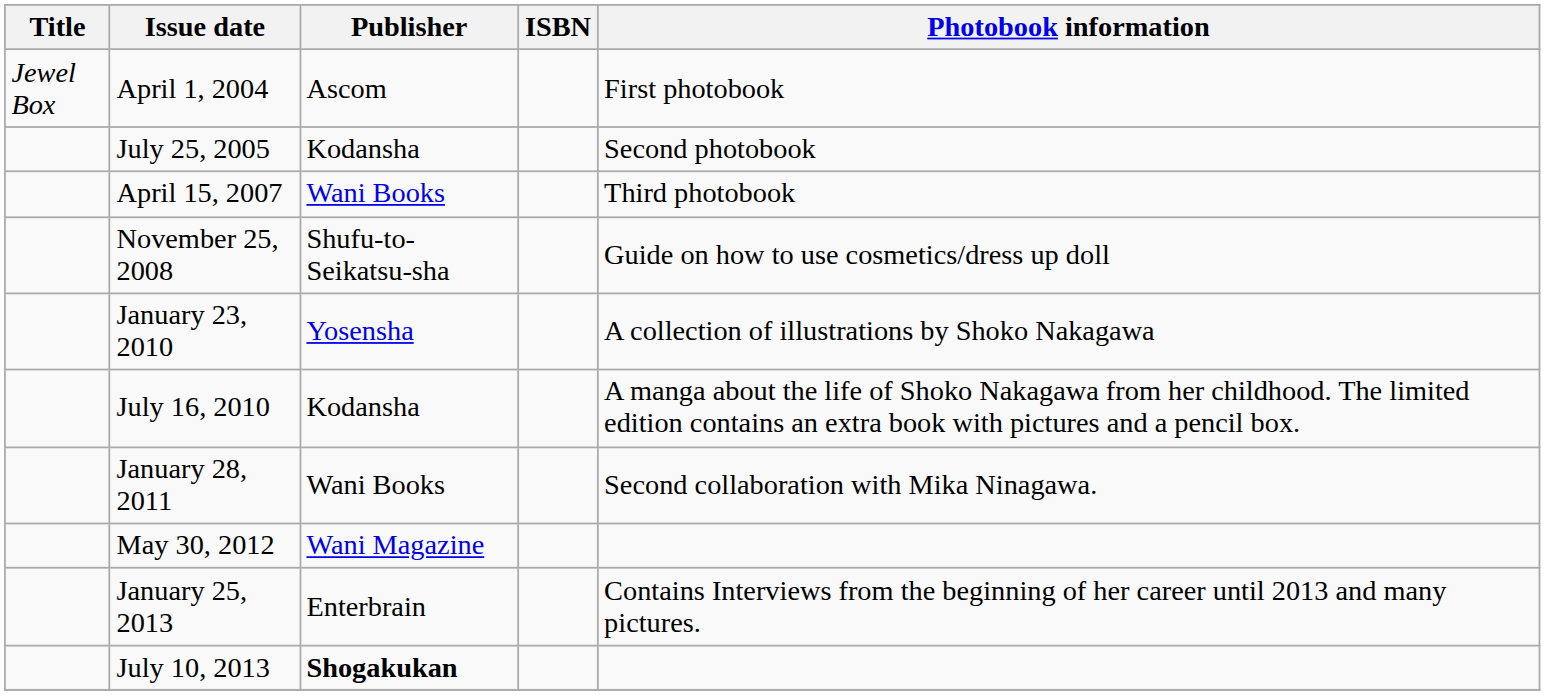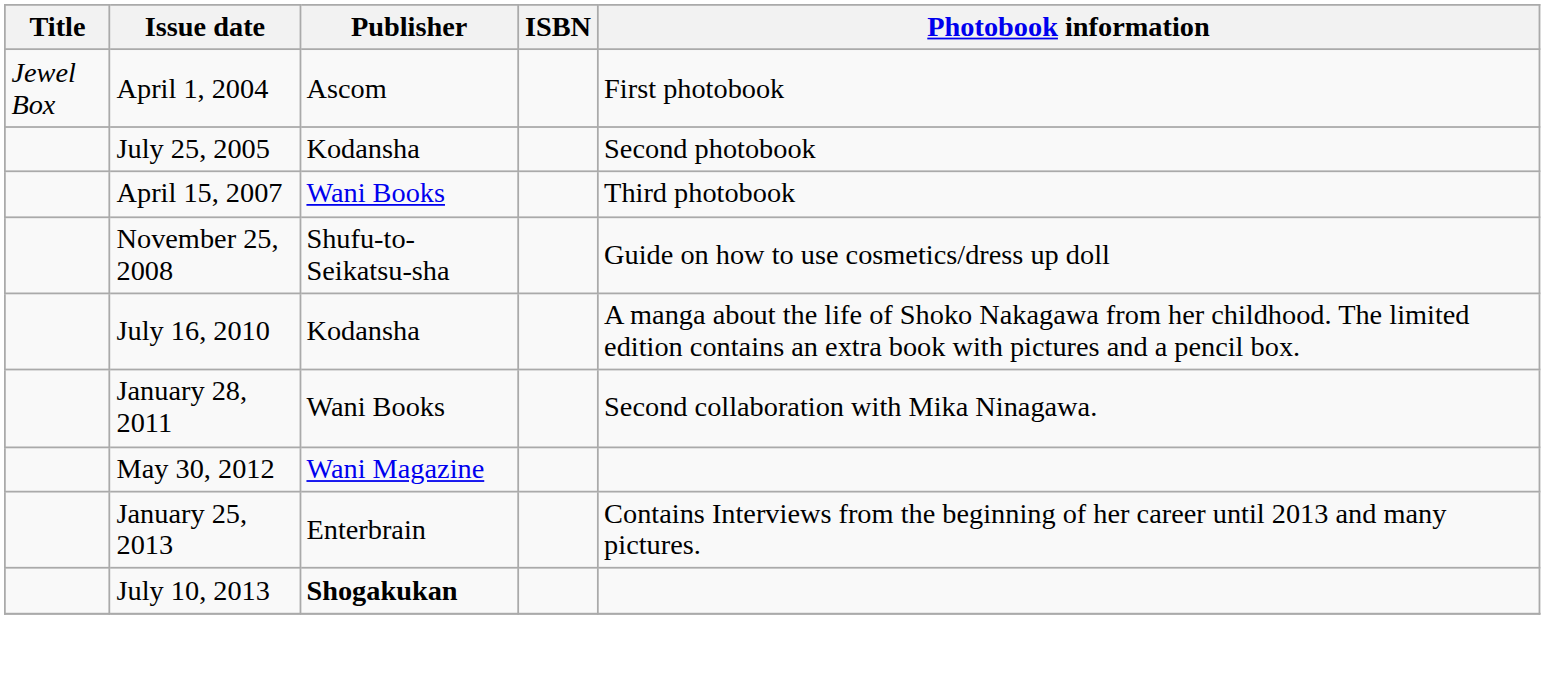 <table class="wikitable">
 <tr>
 <th>Title</th>
 <th>Issue date</th>
 <th>Publisher</th>
 <th>ISBN</th>
 <th><a href='#'>Photobook</a> information</th>
 </tr>
 <tr>
 <td><em>Jewel Box</em></td>
 <td>April 1, 2004</td>
 <td>Ascom</td>
 <td></td>
 <td>First photobook</td>
 </tr>
 <tr>
 <td></td>
 <td>July 25, 2005</td>
 <td>Kodansha</td>
 <td></td>
 <td>Second photobook</td>
 </tr>
 <tr>
 <td></td>
 <td>April 15, 2007</td>
 <td><a href='#'>Wani Books</a></td>
 <td></td>
 <td>Third photobook</td>
 </tr>
 <tr>
 <td></td>
 <td>November 25, 2008</td>
 <td>Shufu-to-Seikatsu-sha</td>
 <td></td>
 <td>Guide on how to use cosmetics/dress up doll</td>
-</tr>
-<tr>
-<td></td>
-<td>January 23, 2010</td>
-<td><a href='#'>Yosensha</a></td>
-<td></td>
-<td>A collection of illustrations by Shoko Nakagawa</td>
 </tr>
 <tr>
 <td></td>
 <td>July 16, 2010</td>
 <td>Kodansha</td>
 <td></td>
 <td>A manga about the life of Shoko Nakagawa from her childhood. The limited edition contains an extra book with pictures and a pencil box.</td>
 </tr>
 <tr>
 <td></td>
 <td>January 28, 2011</td>
 <td>Wani Books</td>
 <td></td>
 <td>Second collaboration with Mika Ninagawa.</td>
 </tr>
 <tr>
 <td></td>
 <td>May 30, 2012</td>
 <td><a href='#'>Wani Magazine</a></td>
 <td></td>
 <td></td>
 </tr>
 <tr>
 <td></td>
 <td>January 25, 2013</td>
 <td>Enterbrain</td>
 <td></td>
 <td>Contains Interviews from the beginning of her career until 2013 and many pictures.</td>
 </tr>
 <tr>
 <td></td>
 <td>July 10, 2013</td>
 <td><strong>Shogakukan</strong></td>
 <td></td>
 <td></td>
 </tr>
 <tr>
 </tr>
 </table>
